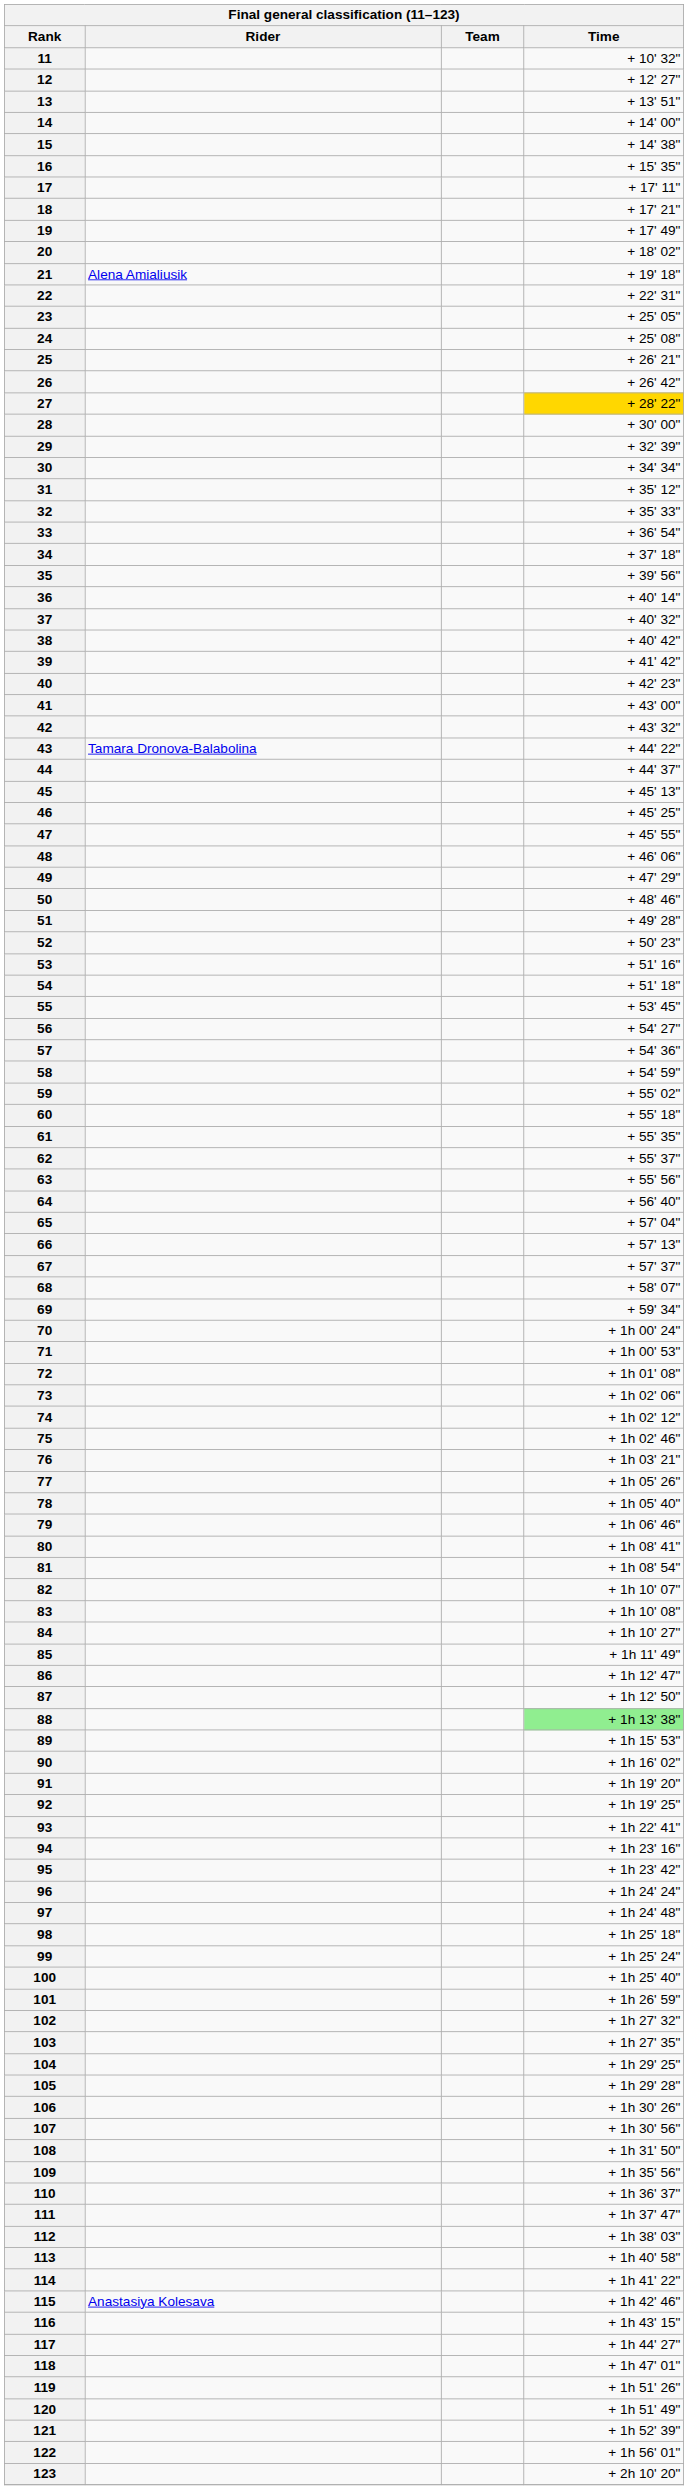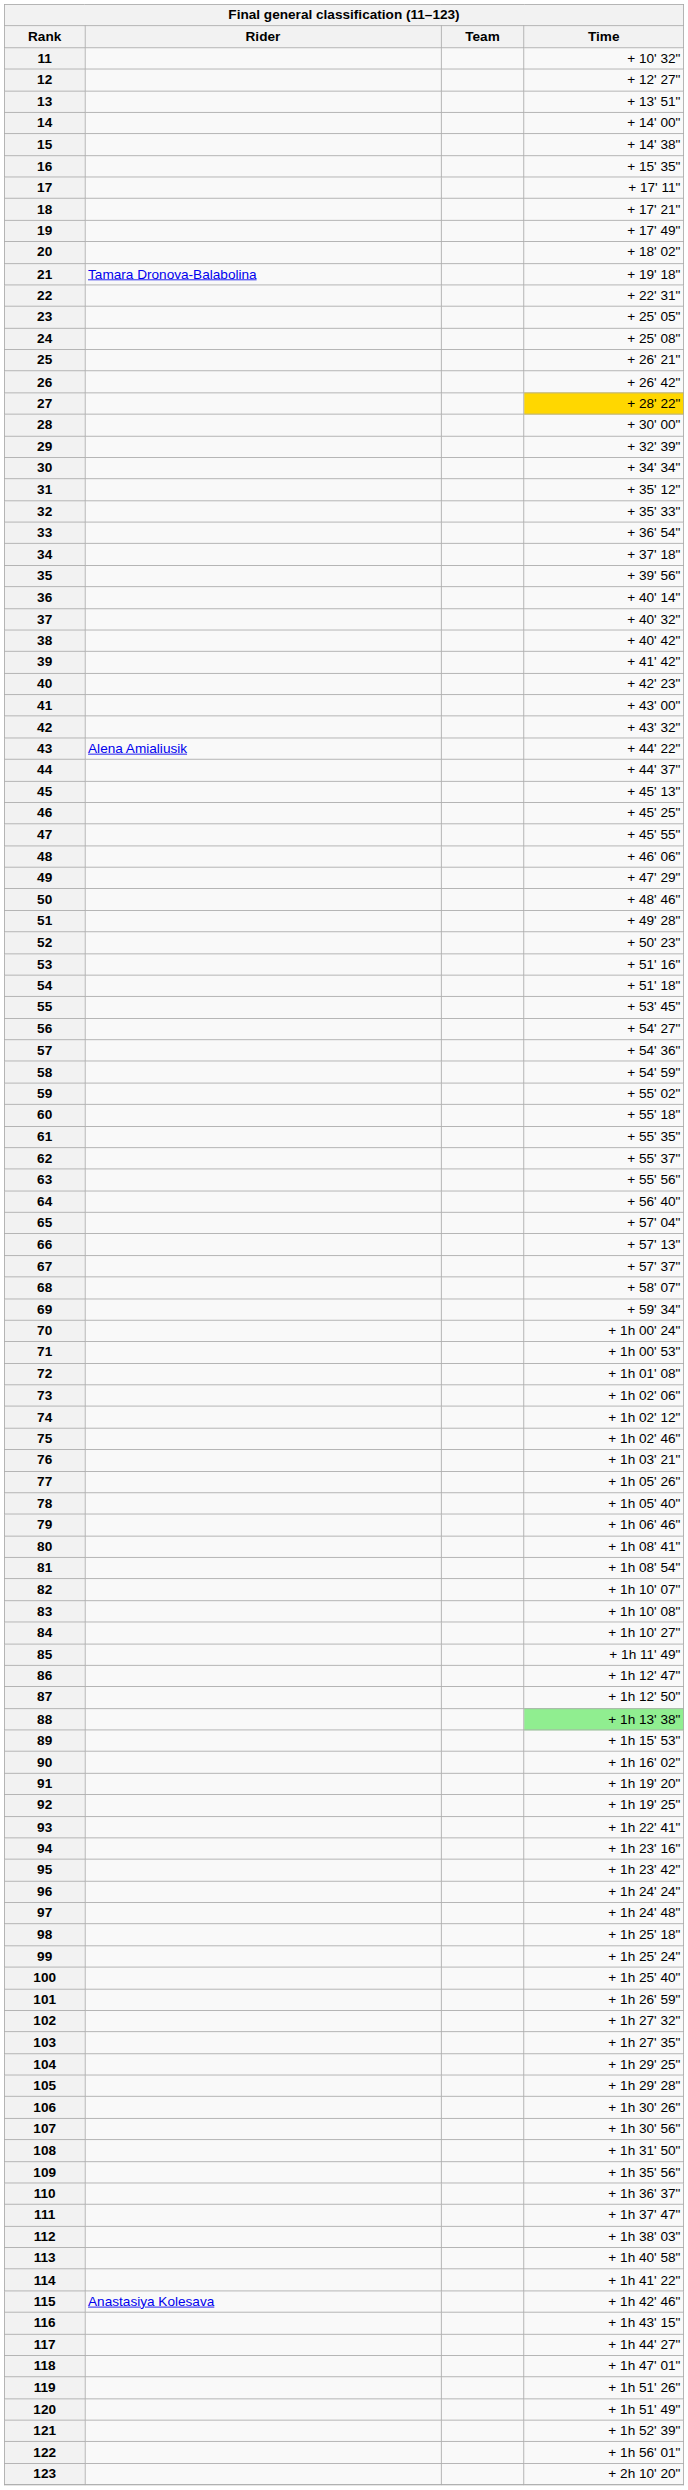 <table class="collapsible collapsed wikitable" style="width:50em;margin-top:-1px;">
 <tr>
 <th scope="col" colspan="4">Final general classification (11–123)</th>
 </tr>
 <tr>
 <th scope="col">Rank</th>
 <th scope="col">Rider</th>
 <th scope="col">Team</th>
 <th scope="col">Time</th>
 </tr>
 <tr>
 <th scope="row">11</th>
 <td></td>
 <td></td>
 <td style="text-align:right;">+ 10' 32"</td>
 </tr>
 <tr>
 <th scope="row">12</th>
 <td> </td>
 <td></td>
 <td style="text-align:right;">+ 12' 27"</td>
 </tr>
 <tr>
 <th scope="row">13</th>
 <td></td>
 <td></td>
 <td style="text-align:right;">+ 13' 51"</td>
 </tr>
 <tr>
 <th scope="row">14</th>
 <td></td>
 <td></td>
 <td style="text-align:right;">+ 14' 00"</td>
 </tr>
 <tr>
 <th scope="row">15</th>
 <td></td>
 <td></td>
 <td style="text-align:right;">+ 14' 38"</td>
 </tr>
 <tr>
 <th scope="row">16</th>
 <td></td>
 <td></td>
 <td style="text-align:right;">+ 15' 35"</td>
 </tr>
 <tr>
 <th scope="row">17</th>
 <td></td>
 <td></td>
 <td style="text-align:right;">+ 17' 11"</td>
 </tr>
 <tr>
 <th scope="row">18</th>
 <td></td>
 <td></td>
 <td style="text-align:right;">+ 17' 21"</td>
 </tr>
 <tr>
 <th scope="row">19</th>
 <td></td>
 <td></td>
 <td style="text-align:right;">+ 17' 49"</td>
 </tr>
 <tr>
 <th scope="row">20</th>
 <td></td>
 <td></td>
 <td style="text-align:right;">+ 18' 02"</td>
 </tr>
 <tr>
 <th scope="row">21</th>
-<td> <a href='#'>Alena Amialiusik</a></td>
+<td> <a href='#'>Tamara Dronova-Balabolina</a></td>
 <td></td>
 <td style="text-align:right;">+ 19' 18"</td>
 </tr>
 <tr>
 <th scope="row">22</th>
 <td></td>
 <td></td>
 <td style="text-align:right;">+ 22' 31"</td>
 </tr>
 <tr>
 <th scope="row">23</th>
 <td></td>
 <td></td>
 <td style="text-align:right;">+ 25' 05"</td>
 </tr>
 <tr>
 <th scope="row">24</th>
 <td></td>
 <td></td>
 <td style="text-align:right;">+ 25' 08"</td>
 </tr>
 <tr>
 <th scope="row">25</th>
 <td></td>
 <td></td>
 <td style="text-align:right;">+ 26' 21"</td>
 </tr>
 <tr>
 <th scope="row">26</th>
 <td> </td>
 <td></td>
 <td style="text-align:right;">+ 26' 42"</td>
 </tr>
 <tr>
 <th scope="row">27</th>
 <td></td>
 <td></td>
 <td style="background: gold; text-align:right;">+ 28' 22"</td>
 </tr>
 <tr>
 <th scope="row">28</th>
 <td> </td>
 <td></td>
 <td style="text-align:right;">+ 30' 00"</td>
 </tr>
 <tr>
 <th scope="row">29</th>
 <td></td>
 <td></td>
 <td style="text-align:right;">+ 32' 39"</td>
 </tr>
 <tr>
 <th scope="row">30</th>
 <td></td>
 <td></td>
 <td style="text-align:right;">+ 34' 34"</td>
 </tr>
 <tr>
 <th scope="row">31</th>
 <td></td>
 <td></td>
 <td style="text-align:right;">+ 35' 12"</td>
 </tr>
 <tr>
 <th scope="row">32</th>
 <td></td>
 <td></td>
 <td style="text-align:right;">+ 35' 33"</td>
 </tr>
 <tr>
 <th scope="row">33</th>
 <td></td>
 <td></td>
 <td style="text-align:right;">+ 36' 54"</td>
 </tr>
 <tr>
 <th scope="row">34</th>
 <td></td>
 <td></td>
 <td style="text-align:right;">+ 37' 18"</td>
 </tr>
 <tr>
 <th scope="row">35</th>
 <td></td>
 <td></td>
 <td style="text-align:right;">+ 39' 56"</td>
 </tr>
 <tr>
 <th scope="row">36</th>
 <td></td>
 <td></td>
 <td style="text-align:right;">+ 40' 14"</td>
 </tr>
 <tr>
 <th scope="row">37</th>
 <td></td>
 <td></td>
 <td style="text-align:right;">+ 40' 32"</td>
 </tr>
 <tr>
 <th scope="row">38</th>
 <td></td>
 <td></td>
 <td style="text-align:right;">+ 40' 42"</td>
 </tr>
 <tr>
 <th scope="row">39</th>
 <td></td>
 <td></td>
 <td style="text-align:right;">+ 41' 42"</td>
 </tr>
 <tr>
 <th scope="row">40</th>
 <td></td>
 <td></td>
 <td style="text-align:right;">+ 42' 23"</td>
 </tr>
 <tr>
 <th scope="row">41</th>
 <td></td>
 <td></td>
 <td style="text-align:right;">+ 43' 00"</td>
 </tr>
 <tr>
 <th scope="row">42</th>
 <td></td>
 <td></td>
 <td style="text-align:right;">+ 43' 32"</td>
 </tr>
 <tr>
 <th scope="row">43</th>
-<td> <a href='#'>Tamara Dronova-Balabolina</a></td>
+<td> <a href='#'>Alena Amialiusik</a></td>
 <td></td>
 <td style="text-align:right;">+ 44' 22"</td>
 </tr>
 <tr>
 <th scope="row">44</th>
 <td></td>
 <td></td>
 <td style="text-align:right;">+ 44' 37"</td>
 </tr>
 <tr>
 <th scope="row">45</th>
 <td></td>
 <td></td>
 <td style="text-align:right;">+ 45' 13"</td>
 </tr>
 <tr>
 <th scope="row">46</th>
 <td></td>
 <td></td>
 <td style="text-align:right;">+ 45' 25"</td>
 </tr>
 <tr>
 <th scope="row">47</th>
 <td></td>
 <td></td>
 <td style="text-align:right;">+ 45' 55"</td>
 </tr>
 <tr>
 <th scope="row">48</th>
 <td></td>
 <td></td>
 <td style="text-align:right;">+ 46' 06"</td>
 </tr>
 <tr>
 <th scope="row">49</th>
 <td></td>
 <td></td>
 <td style="text-align:right;">+ 47' 29"</td>
 </tr>
 <tr>
 <th scope="row">50</th>
 <td></td>
 <td></td>
 <td style="text-align:right;">+ 48' 46"</td>
 </tr>
 <tr>
 <th scope="row">51</th>
 <td></td>
 <td></td>
 <td style="text-align:right;">+ 49' 28"</td>
 </tr>
 <tr>
 <th scope="row">52</th>
 <td></td>
 <td></td>
 <td style="text-align:right;">+ 50' 23"</td>
 </tr>
 <tr>
 <th scope="row">53</th>
 <td></td>
 <td></td>
 <td style="text-align:right;">+ 51' 16"</td>
 </tr>
 <tr>
 <th scope="row">54</th>
 <td></td>
 <td></td>
 <td style="text-align:right;">+ 51' 18"</td>
 </tr>
 <tr>
 <th scope="row">55</th>
 <td></td>
 <td></td>
 <td style="text-align:right;">+ 53' 45"</td>
 </tr>
 <tr>
 <th scope="row">56</th>
 <td></td>
 <td></td>
 <td style="text-align:right;">+ 54' 27"</td>
 </tr>
 <tr>
 <th scope="row">57</th>
 <td></td>
 <td></td>
 <td style="text-align:right;">+ 54' 36"</td>
 </tr>
 <tr>
 <th scope="row">58</th>
 <td></td>
 <td></td>
 <td style="text-align:right;">+ 54' 59"</td>
 </tr>
 <tr>
 <th scope="row">59</th>
 <td></td>
 <td></td>
 <td style="text-align:right;">+ 55' 02"</td>
 </tr>
 <tr>
 <th scope="row">60</th>
 <td> </td>
 <td></td>
 <td style="text-align:right;">+ 55' 18"</td>
 </tr>
 <tr>
 <th scope="row">61</th>
 <td></td>
 <td></td>
 <td style="text-align:right;">+ 55' 35"</td>
 </tr>
 <tr>
 <th scope="row">62</th>
 <td></td>
 <td></td>
 <td style="text-align:right;">+ 55' 37"</td>
 </tr>
 <tr>
 <th scope="row">63</th>
 <td> </td>
 <td></td>
 <td style="text-align:right;">+ 55' 56"</td>
 </tr>
 <tr>
 <th scope="row">64</th>
 <td></td>
 <td></td>
 <td style="text-align:right;">+ 56' 40"</td>
 </tr>
 <tr>
 <th scope="row">65</th>
 <td></td>
 <td></td>
 <td style="text-align:right;">+ 57' 04"</td>
 </tr>
 <tr>
 <th scope="row">66</th>
 <td></td>
 <td></td>
 <td style="text-align:right;">+ 57' 13"</td>
 </tr>
 <tr>
 <th scope="row">67</th>
 <td></td>
 <td></td>
 <td style="text-align:right;">+ 57' 37"</td>
 </tr>
 <tr>
 <th scope="row">68</th>
 <td></td>
 <td></td>
 <td style="text-align:right;">+ 58' 07"</td>
 </tr>
 <tr>
 <th scope="row">69</th>
 <td></td>
 <td></td>
 <td style="text-align:right;">+ 59' 34"</td>
 </tr>
 <tr>
 <th scope="row">70</th>
 <td></td>
 <td></td>
 <td style="text-align:right;">+ 1h 00' 24"</td>
 </tr>
 <tr>
 <th scope="row">71</th>
 <td></td>
 <td></td>
 <td style="text-align:right;">+ 1h 00' 53"</td>
 </tr>
 <tr>
 <th scope="row">72</th>
 <td></td>
 <td></td>
 <td style="text-align:right;">+ 1h 01' 08"</td>
 </tr>
 <tr>
 <th scope="row">73</th>
 <td></td>
 <td></td>
 <td style="text-align:right;">+ 1h 02' 06"</td>
 </tr>
 <tr>
 <th scope="row">74</th>
 <td></td>
 <td></td>
 <td style="text-align:right;">+ 1h 02' 12"</td>
 </tr>
 <tr>
 <th scope="row">75</th>
 <td></td>
 <td></td>
 <td style="text-align:right;">+ 1h 02' 46"</td>
 </tr>
 <tr>
 <th scope="row">76</th>
 <td></td>
 <td></td>
 <td style="text-align:right;">+ 1h 03' 21"</td>
 </tr>
 <tr>
 <th scope="row">77</th>
 <td></td>
 <td></td>
 <td style="text-align:right;">+ 1h 05' 26"</td>
 </tr>
 <tr>
 <th scope="row">78</th>
 <td></td>
 <td></td>
 <td style="text-align:right;">+ 1h 05' 40"</td>
 </tr>
 <tr>
 <th scope="row">79</th>
 <td></td>
 <td></td>
 <td style="text-align:right;">+ 1h 06' 46"</td>
 </tr>
 <tr>
 <th scope="row">80</th>
 <td></td>
 <td></td>
 <td style="text-align:right;">+ 1h 08' 41"</td>
 </tr>
 <tr>
 <th scope="row">81</th>
 <td></td>
 <td></td>
 <td style="text-align:right;">+ 1h 08' 54"</td>
 </tr>
 <tr>
 <th scope="row">82</th>
 <td></td>
 <td></td>
 <td style="text-align:right;">+ 1h 10' 07"</td>
 </tr>
 <tr>
 <th scope="row">83</th>
 <td></td>
 <td></td>
 <td style="text-align:right;">+ 1h 10' 08"</td>
 </tr>
 <tr>
 <th scope="row">84</th>
 <td></td>
 <td></td>
 <td style="text-align:right;">+ 1h 10' 27"</td>
 </tr>
 <tr>
 <th scope="row">85</th>
 <td></td>
 <td></td>
 <td style="text-align:right;">+ 1h 11' 49"</td>
 </tr>
 <tr>
 <th scope="row">86</th>
 <td></td>
 <td></td>
 <td style="text-align:right;">+ 1h 12' 47"</td>
 </tr>
 <tr>
 <th scope="row">87</th>
 <td></td>
 <td></td>
 <td style="text-align:right;">+ 1h 12' 50"</td>
 </tr>
 <tr>
 <th scope="row">88</th>
 <td></td>
 <td></td>
 <td style="background: lightgreen; text-align:right;">+ 1h 13' 38"</td>
 </tr>
 <tr>
 <th scope="row">89</th>
 <td></td>
 <td></td>
 <td style="text-align:right;">+ 1h 15' 53"</td>
 </tr>
 <tr>
 <th scope="row">90</th>
 <td></td>
 <td></td>
 <td style="text-align:right;">+ 1h 16' 02"</td>
 </tr>
 <tr>
 <th scope="row">91</th>
 <td></td>
 <td></td>
 <td style="text-align:right;">+ 1h 19' 20"</td>
 </tr>
 <tr>
 <th scope="row">92</th>
 <td></td>
 <td></td>
 <td style="text-align:right;">+ 1h 19' 25"</td>
 </tr>
 <tr>
 <th scope="row">93</th>
 <td></td>
 <td></td>
 <td style="text-align:right;">+ 1h 22' 41"</td>
 </tr>
 <tr>
 <th scope="row">94</th>
 <td></td>
 <td></td>
 <td style="text-align:right;">+ 1h 23' 16"</td>
 </tr>
 <tr>
 <th scope="row">95</th>
 <td> </td>
 <td></td>
 <td style="text-align:right;">+ 1h 23' 42"</td>
 </tr>
 <tr>
 <th scope="row">96</th>
 <td></td>
 <td></td>
 <td style="text-align:right;">+ 1h 24' 24"</td>
 </tr>
 <tr>
 <th scope="row">97</th>
 <td></td>
 <td></td>
 <td style="text-align:right;">+ 1h 24' 48"</td>
 </tr>
 <tr>
 <th scope="row">98</th>
 <td></td>
 <td></td>
 <td style="text-align:right;">+ 1h 25' 18"</td>
 </tr>
 <tr>
 <th scope="row">99</th>
 <td></td>
 <td></td>
 <td style="text-align:right;">+ 1h 25' 24"</td>
 </tr>
 <tr>
 <th scope="row">100</th>
 <td></td>
 <td></td>
 <td style="text-align:right;">+ 1h 25' 40"</td>
 </tr>
 <tr>
 <th scope="row">101</th>
 <td></td>
 <td></td>
 <td style="text-align:right;">+ 1h 26' 59"</td>
 </tr>
 <tr>
 <th scope="row">102</th>
 <td></td>
 <td></td>
 <td style="text-align:right;">+ 1h 27' 32"</td>
 </tr>
 <tr>
 <th scope="row">103</th>
 <td></td>
 <td></td>
 <td style="text-align:right;">+ 1h 27' 35"</td>
 </tr>
 <tr>
 <th scope="row">104</th>
 <td></td>
 <td></td>
 <td style="text-align:right;">+ 1h 29' 25"</td>
 </tr>
 <tr>
 <th scope="row">105</th>
 <td></td>
 <td></td>
 <td style="text-align:right;">+ 1h 29' 28"</td>
 </tr>
 <tr>
 <th scope="row">106</th>
 <td></td>
 <td></td>
 <td style="text-align:right;">+ 1h 30' 26"</td>
 </tr>
 <tr>
 <th scope="row">107</th>
 <td></td>
 <td></td>
 <td style="text-align:right;">+ 1h 30' 56"</td>
 </tr>
 <tr>
 <th scope="row">108</th>
 <td></td>
 <td></td>
 <td style="text-align:right;">+ 1h 31' 50"</td>
 </tr>
 <tr>
 <th scope="row">109</th>
 <td></td>
 <td></td>
 <td style="text-align:right;">+ 1h 35' 56"</td>
 </tr>
 <tr>
 <th scope="row">110</th>
 <td></td>
 <td></td>
 <td style="text-align:right;">+ 1h 36' 37"</td>
 </tr>
 <tr>
 <th scope="row">111</th>
 <td></td>
 <td></td>
 <td style="text-align:right;">+ 1h 37' 47"</td>
 </tr>
 <tr>
 <th scope="row">112</th>
 <td></td>
 <td></td>
 <td style="text-align:right;">+ 1h 38' 03"</td>
 </tr>
 <tr>
 <th scope="row">113</th>
 <td></td>
 <td></td>
 <td style="text-align:right;">+ 1h 40' 58"</td>
 </tr>
 <tr>
 <th scope="row">114</th>
 <td></td>
 <td></td>
 <td style="text-align:right;">+ 1h 41' 22"</td>
 </tr>
 <tr>
 <th scope="row">115</th>
 <td> <a href='#'>Anastasiya Kolesava</a></td>
 <td></td>
 <td style="text-align:right;">+ 1h 42' 46"</td>
 </tr>
 <tr>
 <th scope="row">116</th>
 <td></td>
 <td></td>
 <td style="text-align:right;">+ 1h 43' 15"</td>
 </tr>
 <tr>
 <th scope="row">117</th>
 <td></td>
 <td></td>
 <td style="text-align:right;">+ 1h 44' 27"</td>
 </tr>
 <tr>
 <th scope="row">118</th>
 <td></td>
 <td></td>
 <td style="text-align:right;">+ 1h 47' 01"</td>
 </tr>
 <tr>
 <th scope="row">119</th>
 <td></td>
 <td></td>
 <td style="text-align:right;">+ 1h 51' 26"</td>
 </tr>
 <tr>
 <th scope="row">120</th>
 <td></td>
 <td></td>
 <td style="text-align:right;">+ 1h 51' 49"</td>
 </tr>
 <tr>
 <th scope="row">121</th>
 <td></td>
 <td></td>
 <td style="text-align:right;">+ 1h 52' 39"</td>
 </tr>
 <tr>
 <th scope="row">122</th>
 <td></td>
 <td></td>
 <td style="text-align:right;">+ 1h 56' 01"</td>
 </tr>
 <tr>
 <th scope="row">123</th>
 <td></td>
 <td></td>
 <td style="text-align:right;">+ 2h 10' 20"</td>
 </tr>
 <tr>
 </tr>
 </table>
